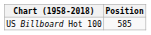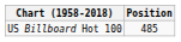 <table class="wikitable plainrowheaders">
 <tr>
 <th>Chart (1958-2018)</th>
 <th>Position</th>
 </tr>
 <tr>
 <td>US <em>Billboard</em> Hot 100</td>
-<td style="text-align:center;">585</td>
+<td style="text-align:center;">485</td>
 </tr>
 </table>
